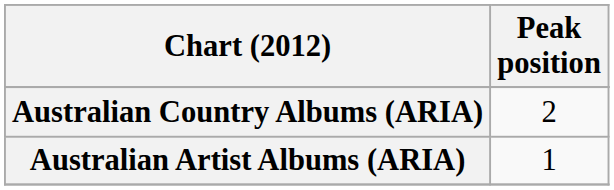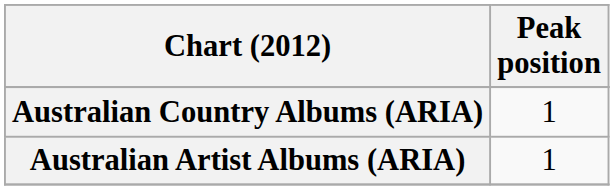 <table class="wikitable sortable plainrowheaders" style="text-align:center">
 <tr>
 <th scope="col">Chart (2012)</th>
 <th scope="col">Peak<br> position</th>
 </tr>
 <tr>
 </tr>
 <tr>
 <th scope="row">Australian Country Albums (ARIA)</th>
-<td>2</td>
+<td>1</td>
 </tr>
 <tr>
 <th scope="row">Australian Artist Albums (ARIA)</th>
 <td>1</td>
 </tr>
 <tr>
 </tr>
 </table>
